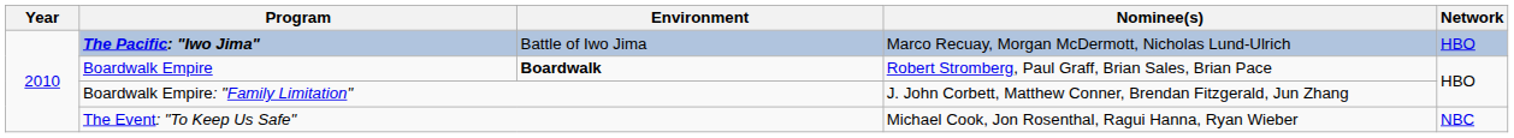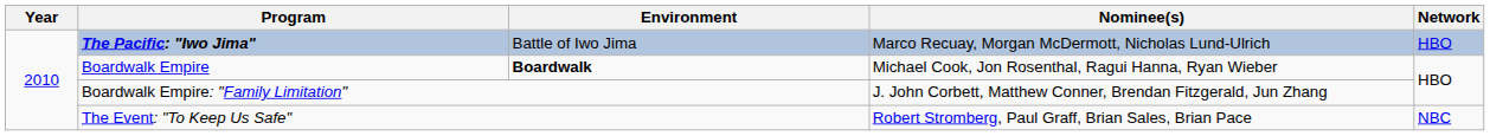 <table class="wikitable" width="95%" cellpadding="5">
 <tr>
 <th width="5%">Year</th>
 <th width="30%">Program</th>
 <th width="25%">Environment</th>
 <th width="38%">Nominee(s)</th>
 <th width="5%">Network</th>
 </tr>
 <tr>
 <td rowspan="4" style="text-align:center;"><a href='#'>2010</a><br></td>
 <td style="background:#B0C4DE;"><strong><em><a href='#'>The Pacific</a><em>: "Iwo Jima"<strong></td>
 <td style="background:#B0C4DE;"></strong>Battle of Iwo Jima<strong></td>
 <td style="background:#B0C4DE;"></strong>Marco Recuay, Morgan McDermott, Nicholas Lund-Ulrich<strong></td>
 <td style="background:#B0C4DE;"></strong><a href='#'>HBO</a><strong></td>
 </tr>
 <tr>
 <td></em><a href='#'>Boardwalk Empire</a><em></td>
 <td><strong>Boardwalk</strong></td>
-<td><a href='#'>Robert Stromberg</a>, Paul Graff, Brian Sales, Brian Pace</td>
+<td>Michael Cook, Jon Rosenthal, Ragui Hanna, Ryan Wieber</td>
 <td rowspan="2">HBO</td>
 </tr>
 <tr>
 <td colspan="2"></em>Boardwalk Empire<em>: "<a href='#'>Family Limitation</a>"</td>
 <td>J. John Corbett, Matthew Conner, Brendan Fitzgerald, Jun Zhang</td>
 </tr>
 <tr>
 <td colspan="2"></em><a href='#'>The Event</a><em>: "To Keep Us Safe"</td>
-<td>Michael Cook, Jon Rosenthal, Ragui Hanna, Ryan Wieber</td>
+<td><a href='#'>Robert Stromberg</a>, Paul Graff, Brian Sales, Brian Pace</td>
 <td><a href='#'>NBC</a></td>
 </tr>
 </table>
